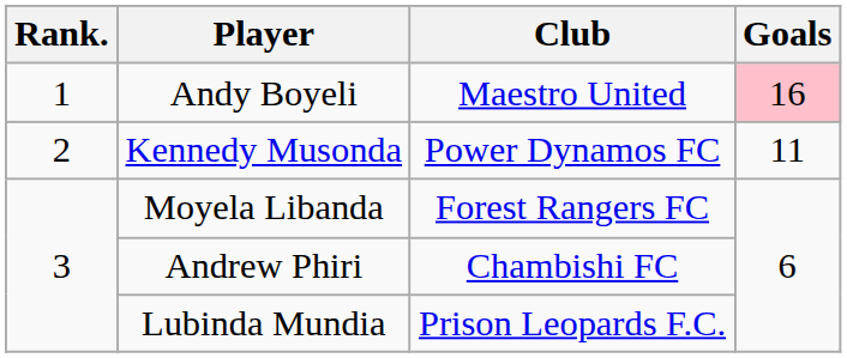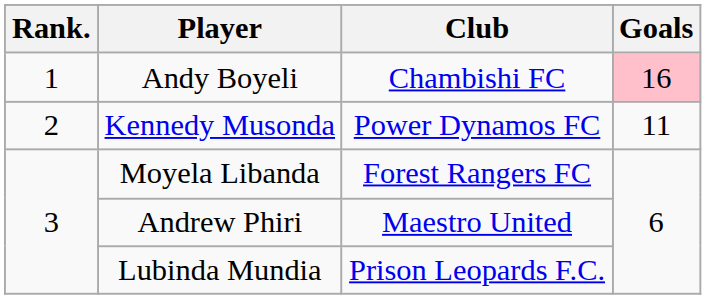 <table class="wikitable" style="text-align:center;">
 <tr>
 <th>Rank.</th>
 <th>Player</th>
 <th>Club</th>
 <th>Goals</th>
 </tr>
 <tr>
 <td>1</td>
 <td> Andy Boyeli</td>
-<td><a href='#'>Maestro United</a></td>
+<td><a href='#'>Chambishi FC</a></td>
 <td style="background: pink;">16</td>
 </tr>
 <tr>
 <td>2</td>
 <td> <a href='#'>Kennedy Musonda</a></td>
 <td><a href='#'>Power Dynamos FC</a></td>
 <td>11</td>
 </tr>
 <tr>
 <td rowspan=3>3</td>
 <td> Moyela Libanda</td>
 <td><a href='#'>Forest Rangers FC</a></td>
 <td rowspan=3>6</td>
 </tr>
 <tr>
 <td> Andrew Phiri</td>
-<td><a href='#'>Chambishi FC</a></td>
+<td><a href='#'>Maestro United</a></td>
 </tr>
 <tr>
 <td> Lubinda Mundia</td>
 <td><a href='#'>Prison Leopards F.C.</a></td>
 </tr>
 </table>
